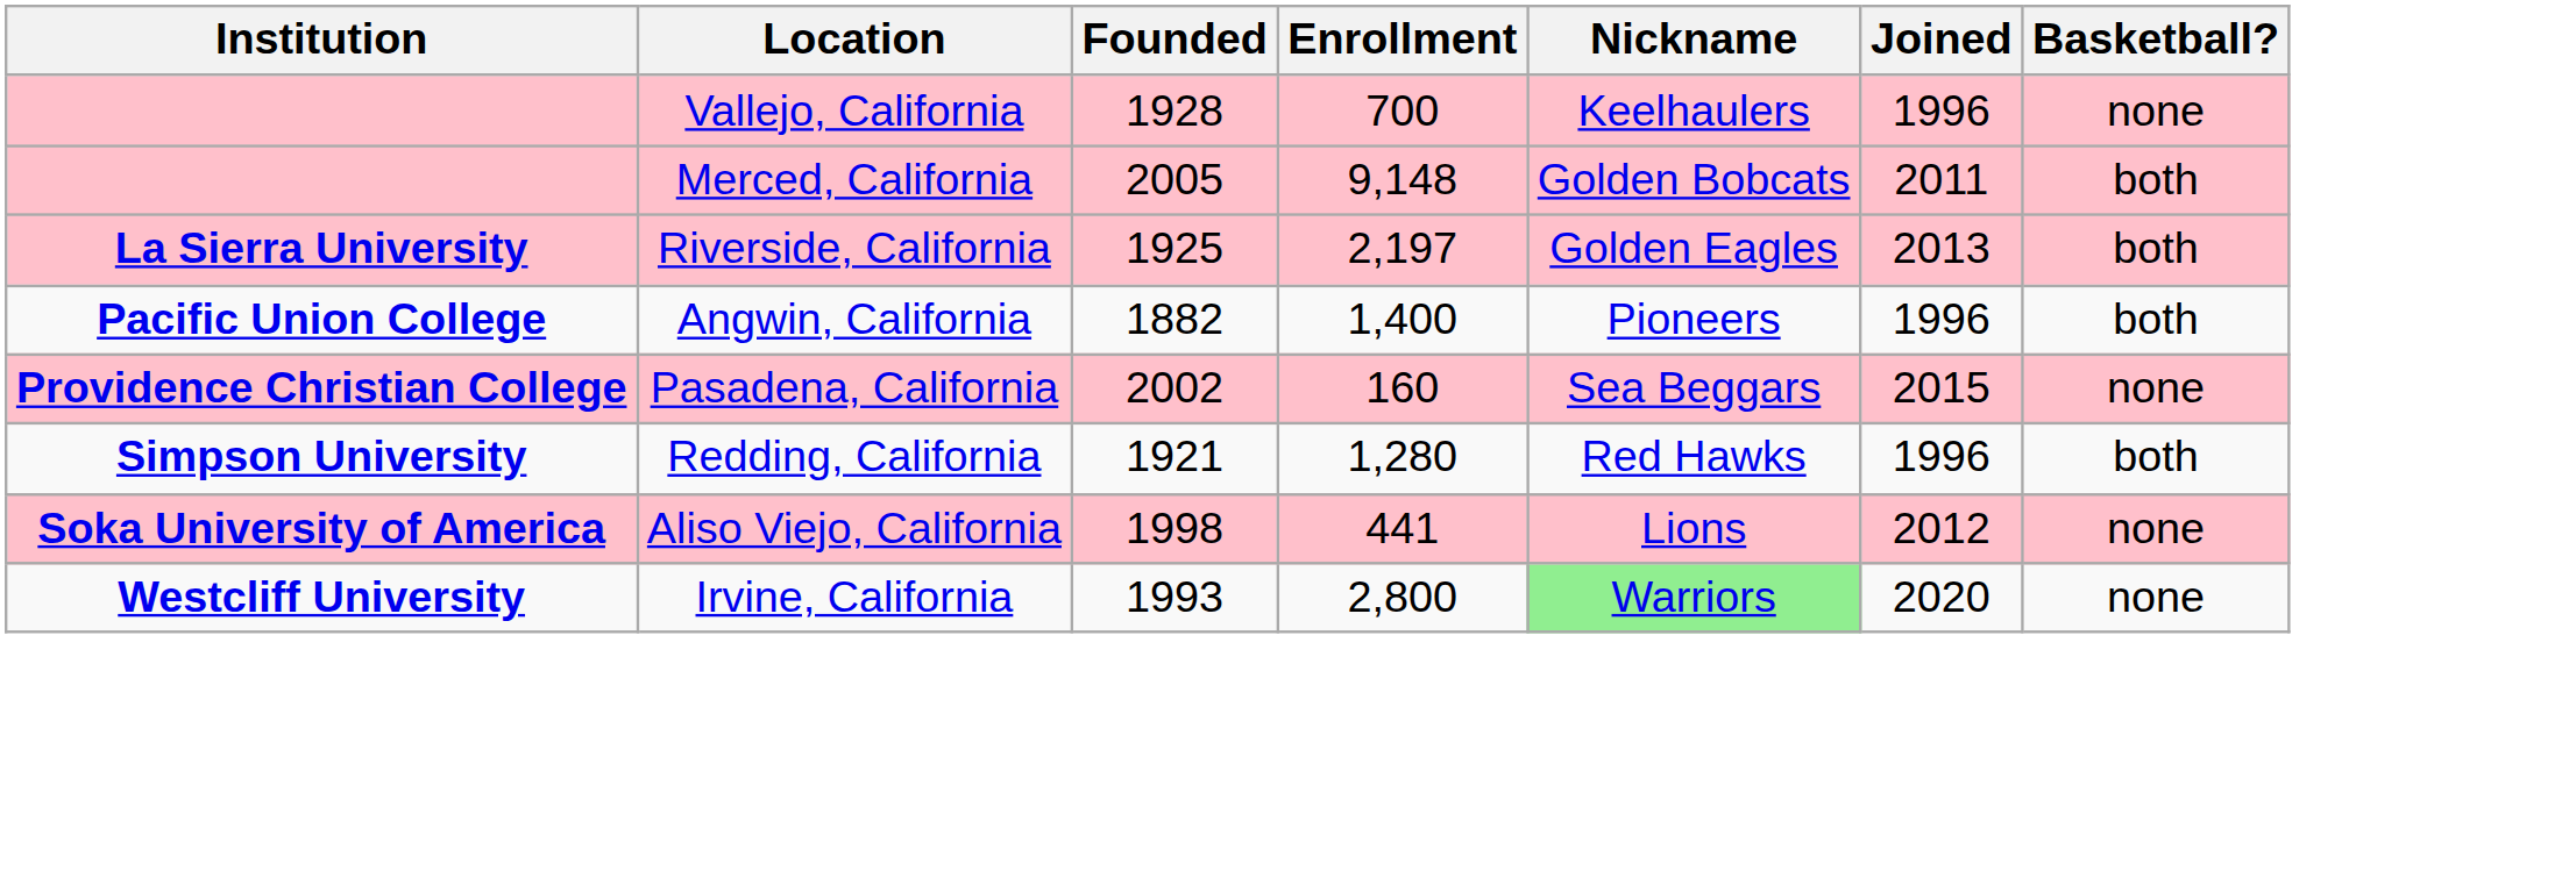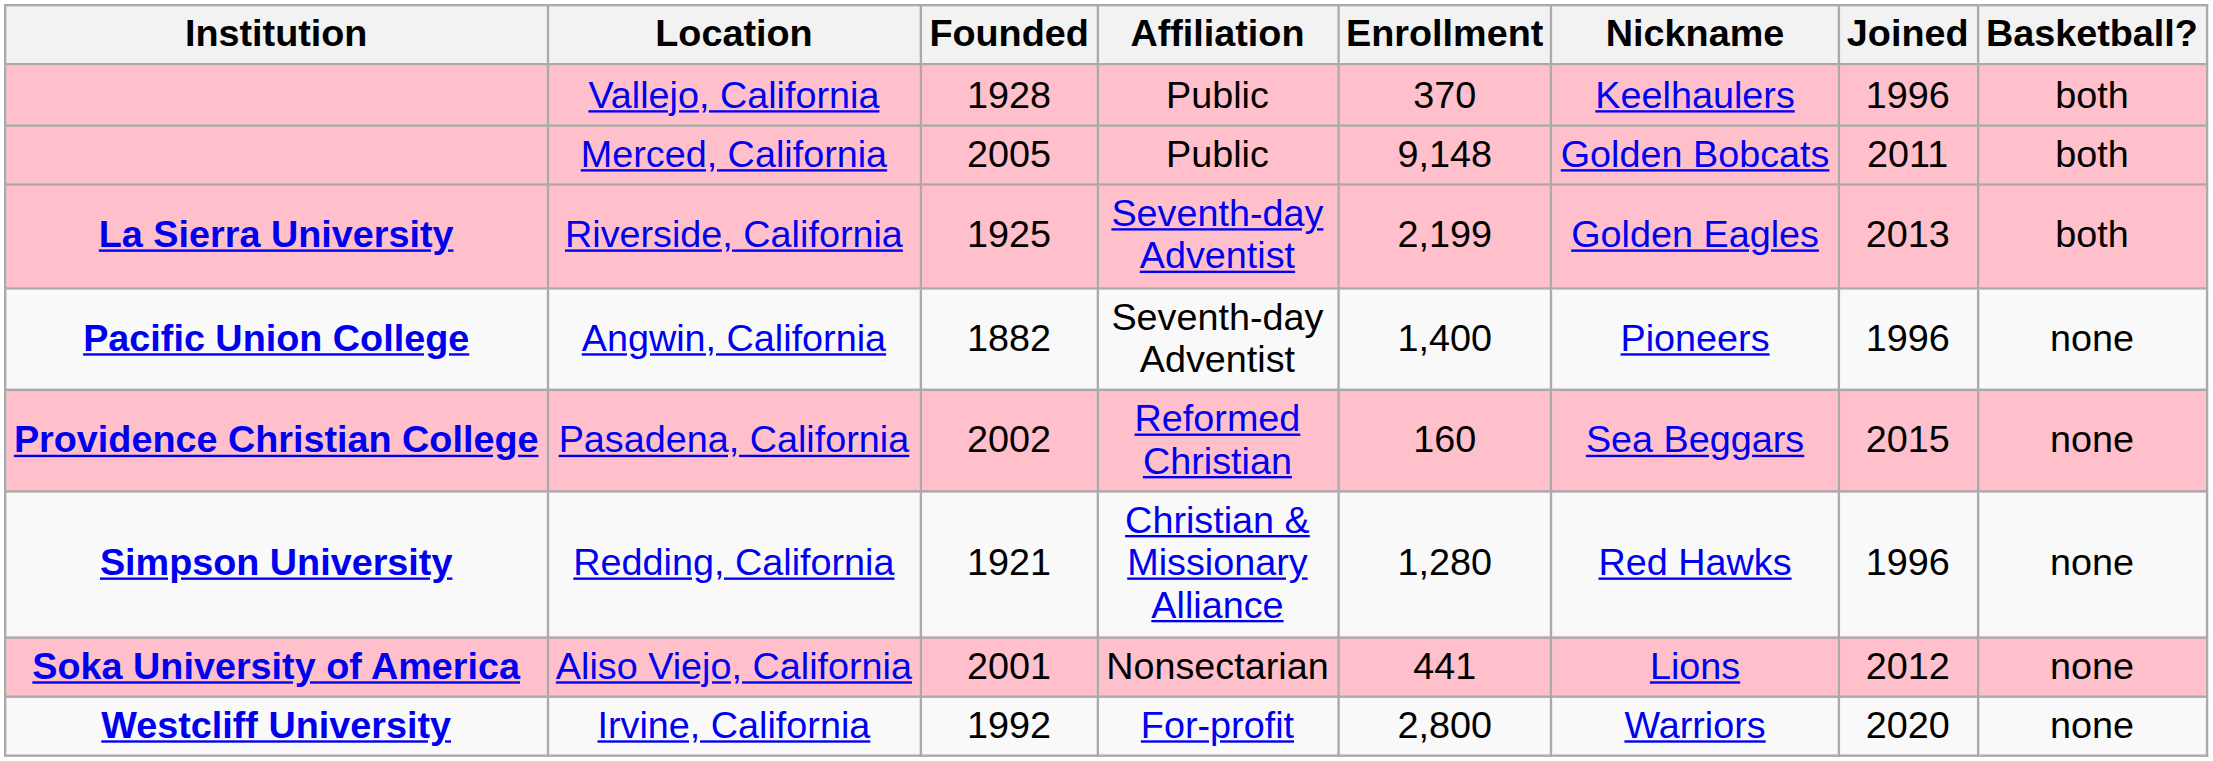 <table class="wikitable sortable" style="text-align:center">
 <tr>
 <th>Institution</th>
 <th>Location</th>
 <th>Founded</th>
+<th>Affiliation</th>
 <th>Enrollment</th>
 <th>Nickname</th>
 <th>Joined</th>
 <th>Basketball?</th>
 </tr>
 <tr bgcolor=pink>
 <td></td>
 <td><a href='#'>Vallejo, California</a></td>
 <td>1928</td>
-<td>700</td>
+<td>Public</td>
+<td>370</td>
 <td><a href='#'>Keelhaulers</a></td>
 <td>1996</td>
-<td>none</td>
+<td>both</td>
 </tr>
 <tr bgcolor=pink>
 <td></td>
 <td><a href='#'>Merced, California</a></td>
 <td>2005</td>
+<td>Public</td>
 <td>9,148</td>
 <td><a href='#'>Golden Bobcats</a></td>
 <td>2011</td>
 <td>both</td>
 </tr>
 <tr bgcolor=pink>
 <td><strong><a href='#'>La Sierra University</a></strong></td>
 <td><a href='#'>Riverside, California</a></td>
 <td>1925</td>
-<td>2,197</td>
+<td><a href='#'>Seventh-day<br>Adventist</a></td>
+<td>2,199</td>
 <td><a href='#'>Golden Eagles</a></td>
 <td>2013</td>
 <td>both</td>
 </tr>
 <tr>
 <td><strong><a href='#'>Pacific Union College</a></strong></td>
 <td><a href='#'>Angwin, California</a></td>
 <td>1882</td>
+<td>Seventh-day<br>Adventist</td>
 <td>1,400</td>
 <td><a href='#'>Pioneers</a></td>
 <td>1996</td>
-<td>both</td>
+<td>none</td>
 </tr>
 <tr bgcolor=pink>
 <td><strong><a href='#'>Providence Christian College</a></strong></td>
 <td><a href='#'>Pasadena, California</a></td>
 <td>2002</td>
+<td><a href='#'>Reformed<br>Christian</a></td>
 <td>160</td>
 <td><a href='#'>Sea Beggars</a></td>
 <td>2015</td>
 <td>none</td>
 </tr>
 <tr>
 <td><strong><a href='#'>Simpson University</a></strong></td>
 <td><a href='#'>Redding, California</a></td>
 <td>1921</td>
+<td><a href='#'>Christian &<br>Missionary<br>Alliance</a></td>
 <td>1,280</td>
 <td><a href='#'>Red Hawks</a></td>
 <td>1996</td>
-<td>both</td>
+<td>none</td>
 </tr>
 <tr bgcolor=pink>
 <td><strong><a href='#'>Soka University of America</a></strong></td>
 <td><a href='#'>Aliso Viejo, California</a></td>
-<td>1998</td>
+<td>2001</td>
+<td>Nonsectarian</td>
 <td>441</td>
 <td><a href='#'>Lions</a></td>
 <td>2012</td>
 <td>none</td>
 </tr>
 <tr>
 <td><strong><a href='#'>Westcliff University</a></strong></td>
 <td><a href='#'>Irvine, California</a></td>
-<td>1993</td>
+<td>1992</td>
+<td><a href='#'>For-profit</a></td>
 <td>2,800</td>
-<td style="background: lightgreen;"><a href='#'>Warriors</a></td>
+<td><a href='#'>Warriors</a></td>
 <td>2020</td>
 <td>none</td>
 </tr>
 </table>
